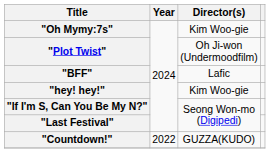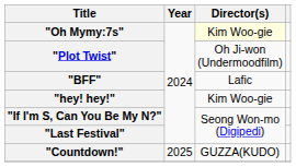 <table class="wikitable plainrowheaders">
 <tr>
 <th scope="col">Title</th>
 <th scope="col">Year</th>
 <th scope="col">Director(s)</th>
 <th scope="col" class="unsortable"></th>
 </tr>
 <tr>
 <th scope="row">"Oh Mymy:7s"</th>
 <td rowspan="6" style="text-align:center">2024</td>
-<td style="text-align:center">Kim Woo-gie</td>
+<td style="background: lightyellow; text-align:center">Kim Woo-gie</td>
 <td style="text-align:center"></td>
 </tr>
 <tr>
 <th scope="row">"<a href='#'>Plot Twist</a>"</th>
 <td style="text-align:center">Oh Ji-won<br>(Undermoodfilm)</td>
 <td style="text-align:center"></td>
 </tr>
 <tr>
 <th scope="row">"BFF"</th>
 <td style="text-align:center">Lafic</td>
 <td style="text-align:center"></td>
 </tr>
 <tr>
 <th scope="row">"hey! hey!"</th>
 <td style="text-align:center">Kim Woo-gie</td>
 <td style="text-align:center"></td>
 </tr>
 <tr>
 <th scope="row">"If I'm S, Can You Be My N?"</th>
 <td rowspan="2" style="text-align:center">Seong Won-mo<br>(<a href='#'>Digipedi</a>)</td>
 <td style="text-align:center"></td>
 </tr>
 <tr>
 <th scope="row">"Last Festival"</th>
 <td style="text-align:center"></td>
 </tr>
 <tr>
 <th scope="row">"Countdown!"</th>
-<td>2022</td>
+<td>2025</td>
 <td style="text-align:center">GUZZA(KUDO)</td>
 <td style="text-align:center"></td>
 </tr>
 <tr>
 </tr>
 </table>
